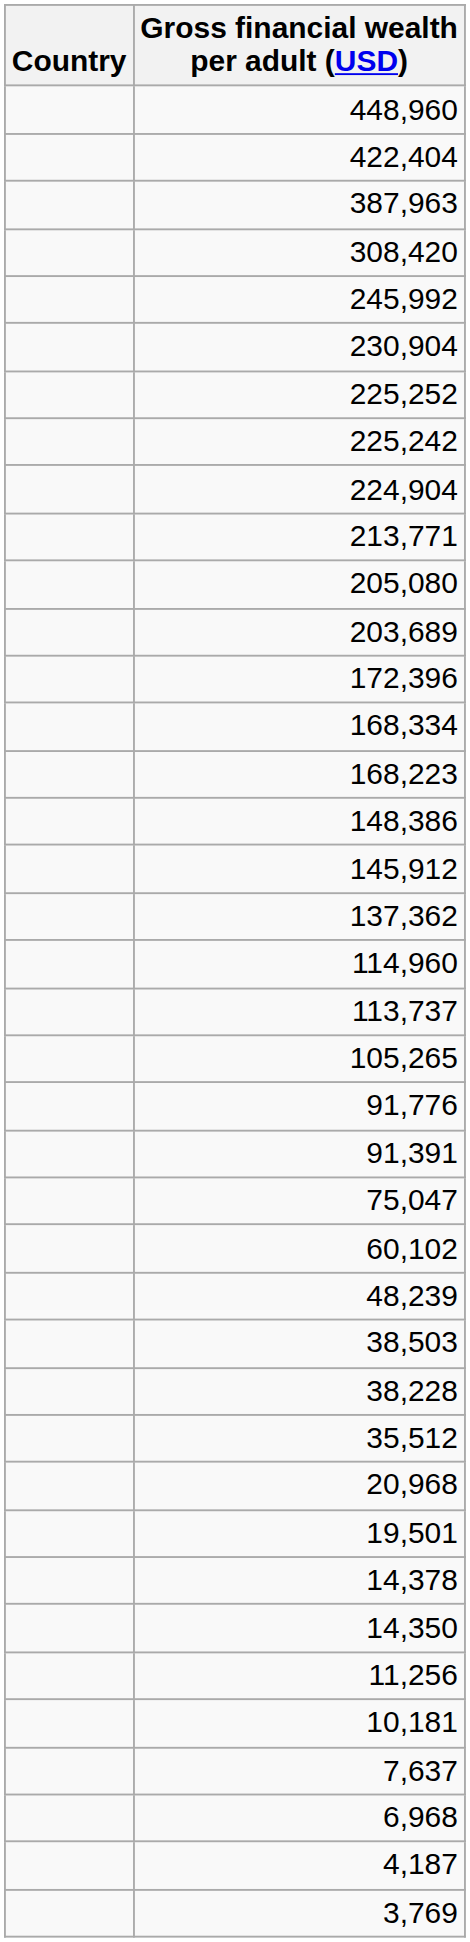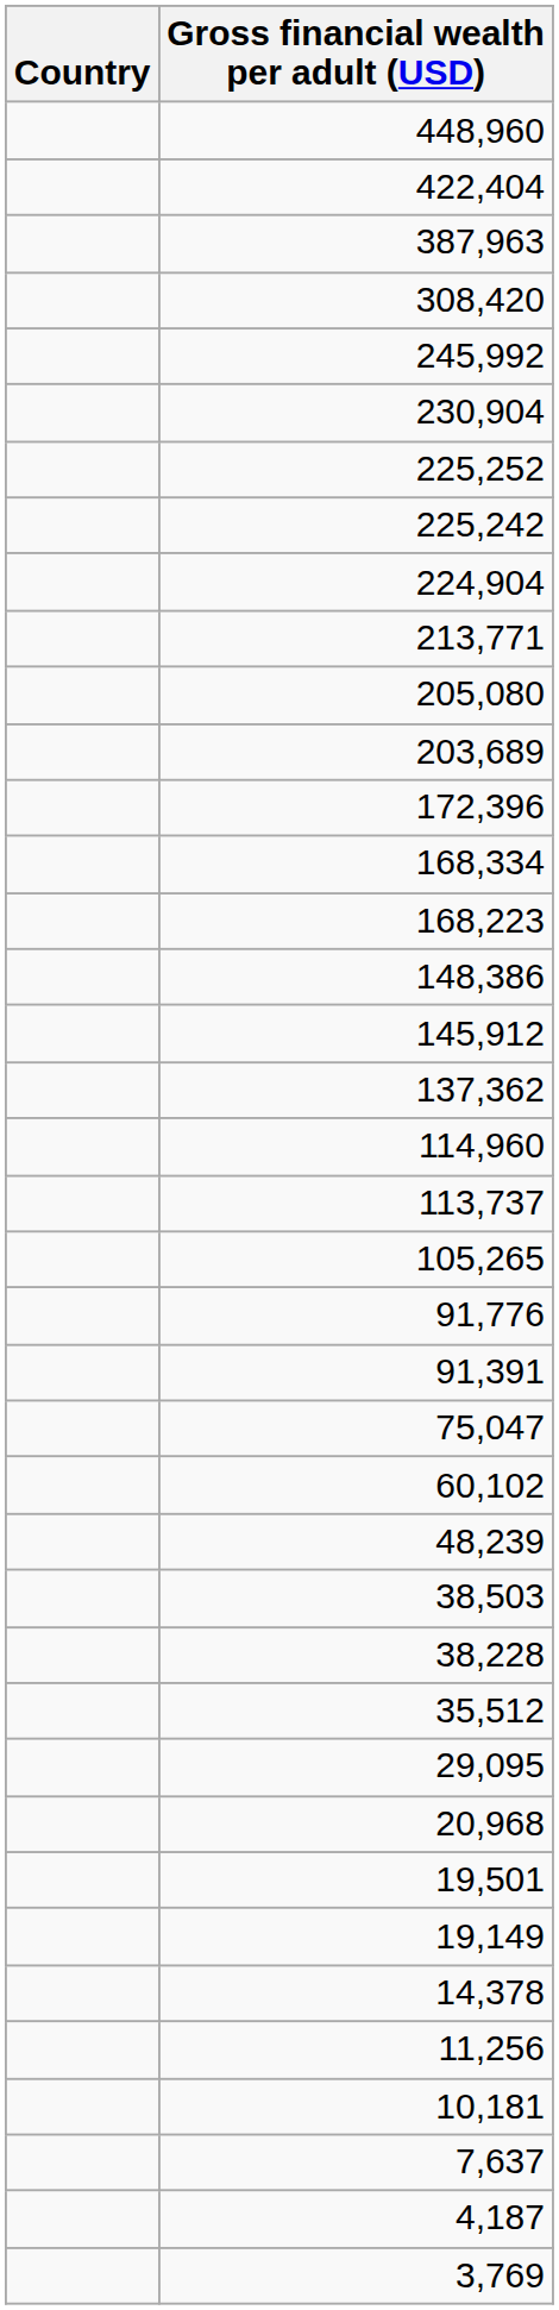 <table class="wikitable sortable static-row-numbers" style="text-align:right;">
 <tr class="static-row-header" style="text-align:center;vertical-align:bottom;">
 <th style=max-width:6em>Country</th>
 <th style=max-width:15em>Gross financial wealth<br> per adult (<a href='#'>USD</a>)</th>
 </tr>
 <tr>
 <td></td>
 <td align="right">448,960</td>
 </tr>
 <tr>
 <td></td>
 <td align="right">422,404</td>
 </tr>
 <tr>
 <td></td>
 <td align="right">387,963</td>
 </tr>
 <tr>
 <td></td>
 <td align="right">308,420</td>
 </tr>
 <tr>
 <td></td>
 <td align="right">245,992</td>
 </tr>
 <tr>
 <td></td>
 <td align="right">230,904</td>
 </tr>
 <tr>
 <td></td>
 <td align="right">225,252</td>
 </tr>
 <tr>
 <td></td>
 <td align="right">225,242</td>
 </tr>
 <tr>
 <td></td>
 <td align="right">224,904</td>
 </tr>
 <tr>
 <td></td>
 <td align="right">213,771</td>
 </tr>
 <tr>
 <td></td>
 <td align="right">205,080</td>
 </tr>
 <tr>
 <td></td>
 <td align="right">203,689</td>
 </tr>
 <tr>
 <td></td>
 <td align="right">172,396</td>
 </tr>
 <tr>
 <td></td>
 <td align="right">168,334</td>
 </tr>
 <tr>
 <td></td>
 <td align="right">168,223</td>
 </tr>
 <tr>
 <td></td>
 <td align="right">148,386</td>
 </tr>
 <tr>
 <td></td>
 <td align="right">145,912</td>
 </tr>
 <tr>
 <td></td>
 <td align="right">137,362</td>
 </tr>
 <tr>
 <td></td>
 <td align="right">114,960</td>
 </tr>
 <tr>
 <td></td>
 <td align="right">113,737</td>
 </tr>
 <tr>
 <td></td>
 <td align="right">105,265</td>
 </tr>
 <tr>
 <td></td>
 <td align="right">91,776</td>
 </tr>
 <tr>
 <td></td>
 <td align="right">91,391</td>
 </tr>
 <tr>
 <td></td>
 <td align="right">75,047</td>
 </tr>
 <tr>
 <td></td>
 <td align="right">60,102</td>
 </tr>
 <tr>
 <td></td>
 <td align="right">48,239</td>
 </tr>
 <tr>
 <td></td>
 <td align="right">38,503</td>
 </tr>
 <tr>
 <td></td>
 <td align="right">38,228</td>
 </tr>
 <tr>
 <td></td>
 <td align="right">35,512</td>
 </tr>
 <tr>
 <td></td>
+<td align="right">29,095</td>
+</tr>
+<tr>
+<td></td>
 <td align="right">20,968</td>
 </tr>
 <tr>
 <td></td>
 <td align="right">19,501</td>
 </tr>
 <tr>
 <td></td>
-<td align="right">14,378</td>
+<td align="right">19,149</td>
 </tr>
 <tr>
 <td></td>
-<td align="right">14,350</td>
+<td align="right">14,378</td>
 </tr>
 <tr>
 <td></td>
 <td align="right">11,256</td>
 </tr>
 <tr>
 <td></td>
 <td align="right">10,181</td>
 </tr>
 <tr>
 <td></td>
 <td align="right">7,637</td>
 </tr>
 <tr>
 <td></td>
-<td align="right">6,968</td>
-</tr>
-<tr>
-<td></td>
 <td align="right">4,187</td>
 </tr>
 <tr>
 <td></td>
 <td align="right">3,769</td>
 </tr>
 </table>
